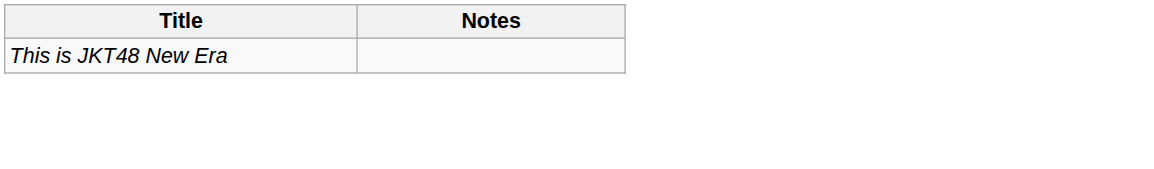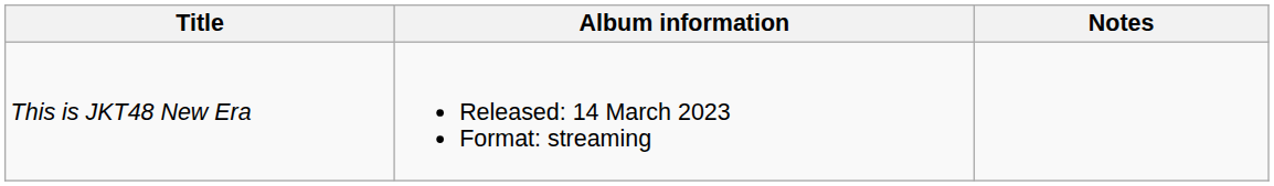 <table class="wikitable" align="center">
 <tr>
 <th style="width:16em;">Title</th>
+<th style="width:24em;">Album information</th>
 <th style="width:12em;">Notes</th>
 </tr>
 <tr>
 <td><em>This is JKT48 New Era</em></td>
+<td><br><ul><li>Released: 14 March 2023</li><li>Format: streaming</li></ul></td>
 <td></td>
 </tr>
 </table>
